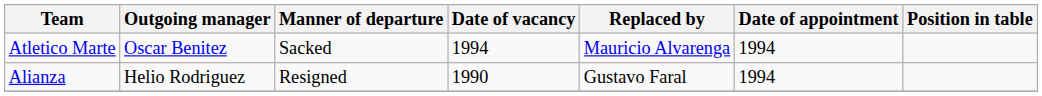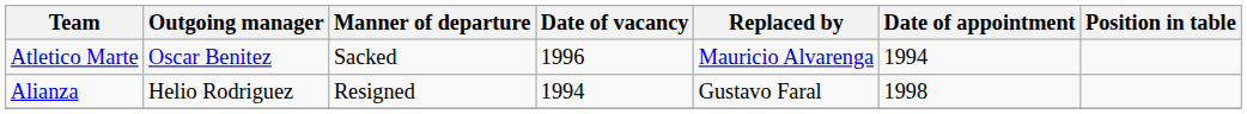 <table class="wikitable">
 <tr>
 <th>Team</th>
 <th>Outgoing manager</th>
 <th>Manner of departure</th>
 <th>Date of vacancy</th>
 <th>Replaced by</th>
 <th>Date of appointment</th>
 <th>Position in table</th>
 </tr>
 <tr>
 <td><a href='#'>Atletico Marte</a></td>
 <td> <a href='#'>Oscar Benitez</a></td>
 <td>Sacked</td>
-<td>1994</td>
+<td>1996</td>
 <td> <a href='#'>Mauricio Alvarenga</a></td>
 <td>1994</td>
 <td></td>
 </tr>
 <tr>
 <td><a href='#'>Alianza</a></td>
 <td> Helio Rodriguez</td>
 <td>Resigned</td>
-<td>1990</td>
+<td>1994</td>
 <td> Gustavo Faral</td>
-<td>1994</td>
+<td>1998</td>
 <td></td>
 </tr>
 <tr>
 </tr>
 </table>
